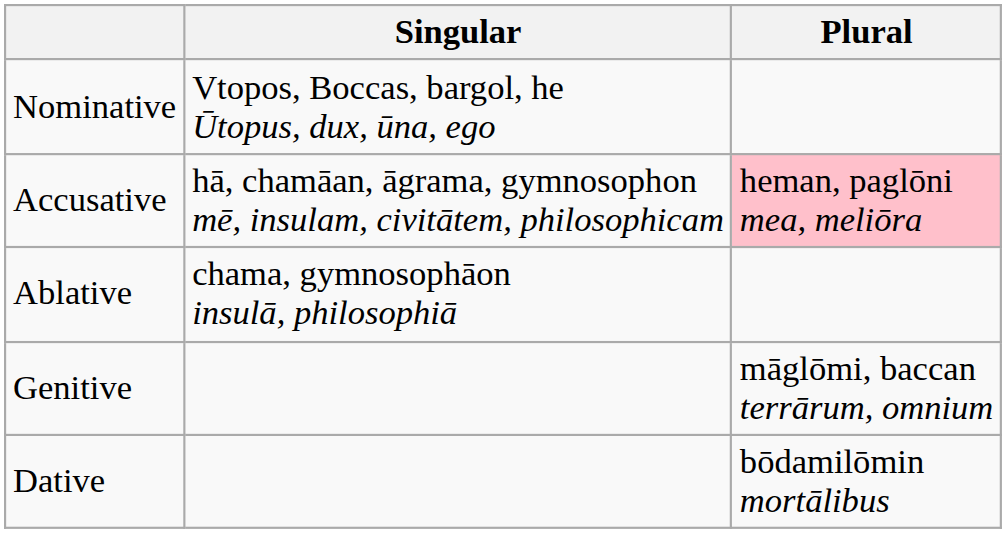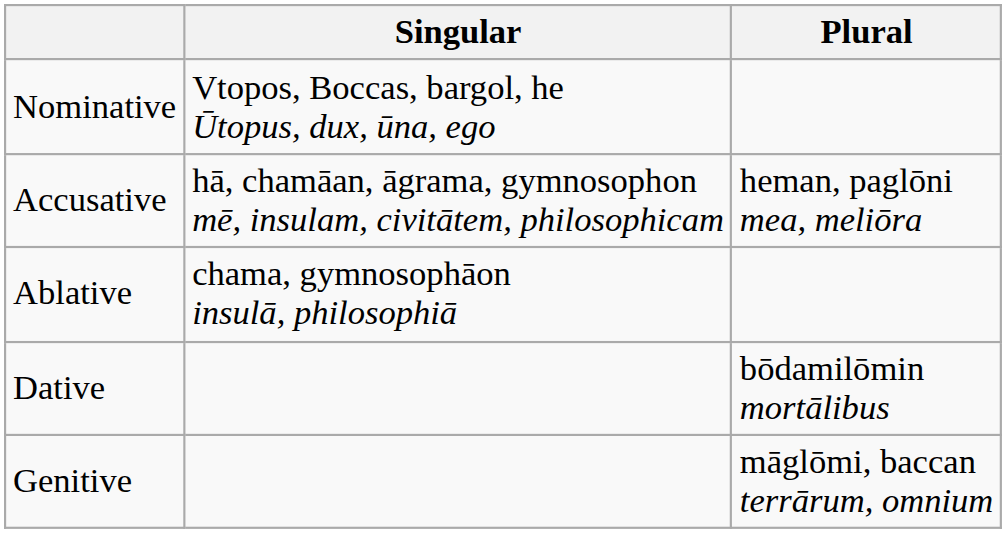 <table class=wikitable>
 <tr>
 <th></th>
 <th>Singular</th>
 <th>Plural</th>
 </tr>
 <tr>
 <td>Nominative</td>
 <td>Vtopos, Boccas, bargol, he<br><em>Ūtopus, dux, ūna, ego</em></td>
 <td></td>
 </tr>
 <tr>
 <td>Accusative</td>
 <td>hā, chamāan, āgrama, gymnosophon<br><em>mē, insulam, civitātem, philosophicam</em></td>
-<td style="background: pink;">heman, paglōni<br><em>mea, meliōra</em></td>
+<td>heman, paglōni<br><em>mea, meliōra</em></td>
 </tr>
 <tr>
 <td>Ablative</td>
 <td>chama, gymnosophāon<br><em>insulā, philosophiā</em></td>
 <td></td>
 </tr>
 <tr>
+<td>Dative</td>
+<td></td>
+<td>bōdamilōmin<br><em>mortālibus</em></td>
+</tr>
+<tr>
 <td>Genitive</td>
 <td></td>
 <td>māglōmi, baccan<br><em>terrārum, omnium</em></td>
 </tr>
-<tr>
-<td>Dative</td>
-<td></td>
-<td>bōdamilōmin<br><em>mortālibus</em></td>
-</tr>
 </table>
